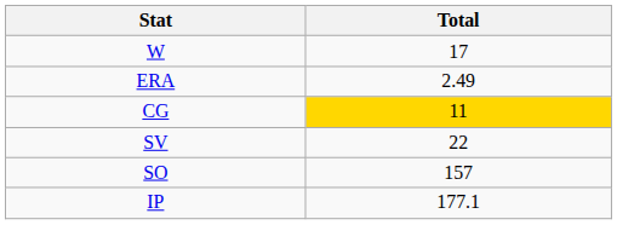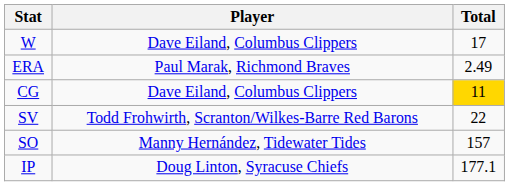 <table class="wikitable" width="40%" style="text-align:center;">
 <tr>
 <th width="5%">Stat</th>
+<th width="60%">Player</th>
 <th width="5%">Total</th>
 </tr>
 <tr>
 <td><a href='#'>W</a></td>
+<td><a href='#'>Dave Eiland</a>, <a href='#'>Columbus Clippers</a></td>
 <td>17</td>
 </tr>
 <tr>
 <td><a href='#'>ERA</a></td>
+<td><a href='#'>Paul Marak</a>, <a href='#'>Richmond Braves</a></td>
 <td>2.49</td>
 </tr>
 <tr>
 <td><a href='#'>CG</a></td>
+<td><a href='#'>Dave Eiland</a>, <a href='#'>Columbus Clippers</a></td>
 <td style="background: gold;">11</td>
 </tr>
 <tr>
 <td><a href='#'>SV</a></td>
+<td><a href='#'>Todd Frohwirth</a>, <a href='#'>Scranton/Wilkes-Barre Red Barons</a></td>
 <td>22</td>
 </tr>
 <tr>
 <td><a href='#'>SO</a></td>
+<td><a href='#'>Manny Hernández</a>, <a href='#'>Tidewater Tides</a></td>
 <td>157</td>
 </tr>
 <tr>
 <td><a href='#'>IP</a></td>
+<td><a href='#'>Doug Linton</a>, <a href='#'>Syracuse Chiefs</a></td>
 <td>177.1</td>
 </tr>
 </table>
